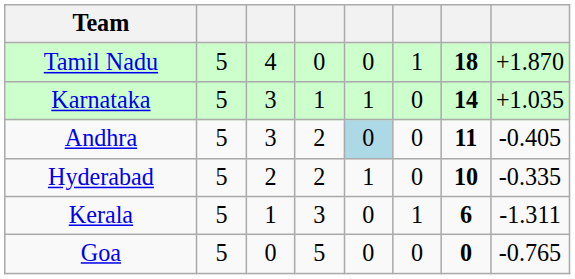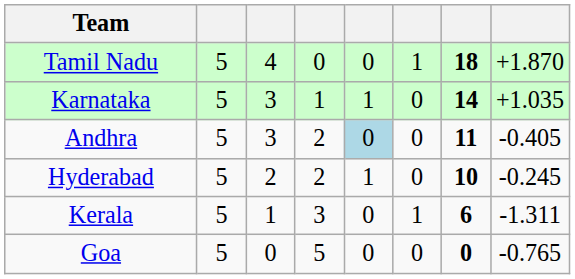 <table class="wikitable" style="text-align:center">
 <tr>
 <th style="width:120px">Team</th>
 <th style="width:25px"></th>
 <th style="width:25px"></th>
 <th style="width:25px"></th>
 <th style="width:25px"></th>
 <th style="width:25px"></th>
 <th style="width:25px"></th>
 <th style="width:40px;"></th>
 </tr>
 <tr style="background:#cfc;">
 <td><a href='#'>Tamil Nadu</a></td>
 <td>5</td>
 <td>4</td>
 <td>0</td>
 <td>0</td>
 <td>1</td>
 <td><strong>18</strong></td>
 <td>+1.870</td>
 </tr>
 <tr style="background:#cfc;">
 <td><a href='#'>Karnataka</a></td>
 <td>5</td>
 <td>3</td>
 <td>1</td>
 <td>1</td>
 <td>0</td>
 <td><strong>14</strong></td>
 <td>+1.035</td>
 </tr>
 <tr>
 <td><a href='#'>Andhra</a></td>
 <td>5</td>
 <td>3</td>
 <td>2</td>
 <td style="background: lightblue;">0</td>
 <td>0</td>
 <td><strong>11</strong></td>
 <td>-0.405</td>
 </tr>
 <tr>
 <td><a href='#'>Hyderabad</a></td>
 <td>5</td>
 <td>2</td>
 <td>2</td>
 <td>1</td>
 <td>0</td>
 <td><strong>10</strong></td>
-<td>-0.335</td>
+<td>-0.245</td>
 </tr>
 <tr>
 <td><a href='#'>Kerala</a></td>
 <td>5</td>
 <td>1</td>
 <td>3</td>
 <td>0</td>
 <td>1</td>
 <td><strong>6</strong></td>
 <td>-1.311</td>
 </tr>
 <tr>
 <td><a href='#'>Goa</a></td>
 <td>5</td>
 <td>0</td>
 <td>5</td>
 <td>0</td>
 <td>0</td>
 <td><strong>0</strong></td>
 <td>-0.765</td>
 </tr>
 </table>
